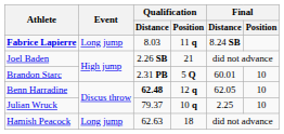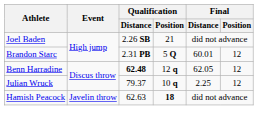 <table class=wikitable style="font-size:90%">
 <tr>
 <th rowspan="2">Athlete</th>
 <th rowspan="2">Event</th>
 <th colspan="2">Qualification</th>
 <th colspan="2">Final</th>
 </tr>
 <tr style="font-size:95%">
 <th>Distance</th>
 <th>Position</th>
 <th>Distance</th>
 <th>Position</th>
 </tr>
 <tr style=text-align:center>
-<td style=text-align:left><strong><a href='#'>Fabrice Lapierre</a></strong></td>
-<td style=text-align:left><a href='#'>Long jump</a></td>
-<td>8.03</td>
-<td>11 <strong>q</strong></td>
-<td>8.24 <strong>SB</strong></td>
-<td></td>
-</tr>
-<tr style=text-align:center>
 <td style=text-align:left><a href='#'>Joel Baden</a></td>
 <td style=text-align:left rowspan=2><a href='#'>High jump</a></td>
 <td>2.26 <strong>SB</strong></td>
 <td>21</td>
 <td colspan=2>did not advance</td>
 </tr>
 <tr style=text-align:center>
 <td style=text-align:left><a href='#'>Brandon Starc</a></td>
 <td>2.31 <strong>PB</strong></td>
 <td>5 <strong>Q</strong></td>
 <td>60.01</td>
-<td>10</td>
+<td>12</td>
 </tr>
 <tr style=text-align:center>
 <td style=text-align:left><a href='#'>Benn Harradine</a></td>
 <td style=text-align:left rowspan=2><a href='#'>Discus throw</a></td>
 <td><strong>62.48</strong></td>
 <td>12 <strong>q</strong></td>
 <td>62.05</td>
-<td>10</td>
+<td>12</td>
 </tr>
 <tr style=text-align:center>
 <td style=text-align:left><a href='#'>Julian Wruck</a></td>
 <td>79.37</td>
 <td>10 <strong>q</strong></td>
 <td>2.25</td>
-<td>10</td>
+<td>12</td>
 </tr>
 <tr style=text-align:center>
 <td style=text-align:left><a href='#'>Hamish Peacock</a></td>
-<td style=text-align:left><a href='#'>Long jump</a></td>
+<td style=text-align:left><a href='#'>Javelin throw</a></td>
 <td>62.63</td>
-<td>18</td>
+<td><strong>18</strong></td>
 <td colspan=2>did not advance</td>
 </tr>
 </table>
